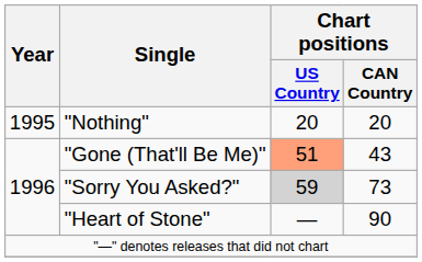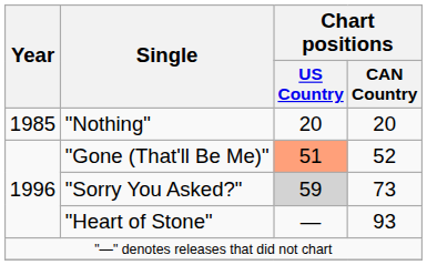 <table class="wikitable" style="text-align:center;">
 <tr>
 <th rowspan="2">Year</th>
 <th rowspan="2">Single</th>
 <th colspan="2">Chart positions</th>
 </tr>
 <tr style="font-size:smaller;">
 <th width="45"><a href='#'>US Country</a></th>
 <th width="45">CAN Country</th>
 </tr>
 <tr>
-<td>1995</td>
+<td>1985</td>
 <td align="left">"Nothing"</td>
 <td>20</td>
 <td>20</td>
 </tr>
 <tr>
 <td rowspan="3">1996</td>
 <td align="left">"Gone (That'll Be Me)"</td>
 <td style="background: lightsalmon;">51</td>
-<td>43</td>
+<td>52</td>
 </tr>
 <tr>
 <td align="left">"Sorry You Asked?"</td>
 <td style="background: lightgrey;">59</td>
 <td>73</td>
 </tr>
 <tr>
 <td align="left">"Heart of Stone"</td>
 <td>—</td>
-<td>90</td>
+<td>93</td>
 </tr>
 <tr>
 <td colspan="10" style="font-size:8pt">"—" denotes releases that did not chart</td>
 </tr>
 <tr>
 </tr>
 </table>
